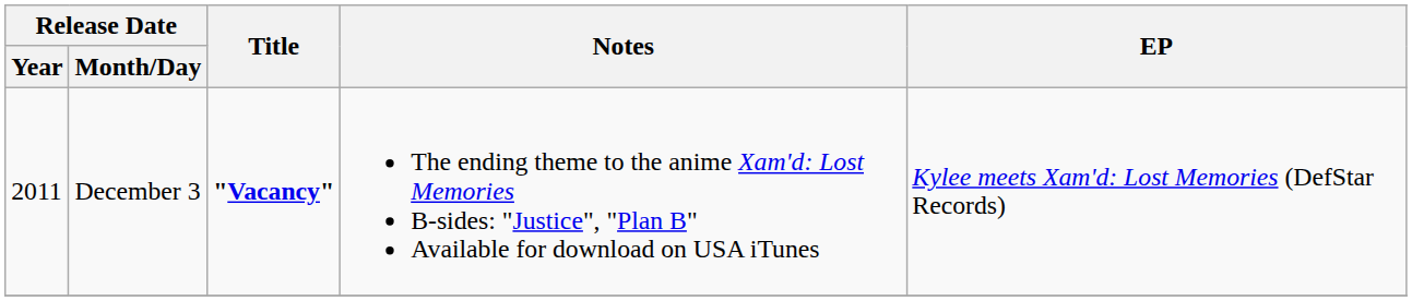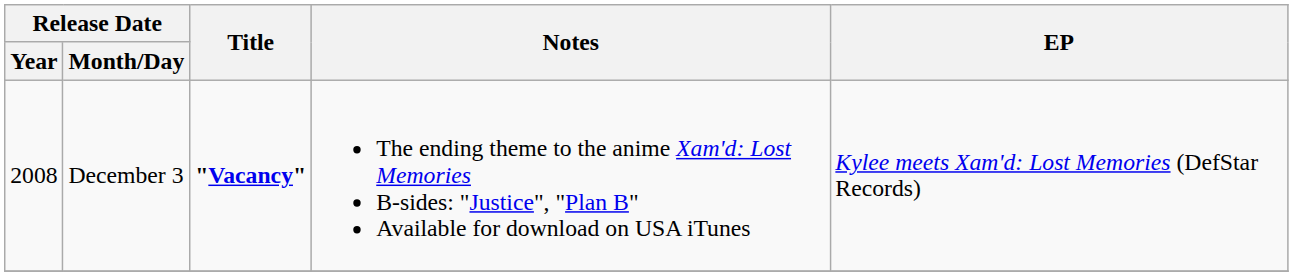 <table class="wikitable">
 <tr>
 <th colspan="2">Release Date</th>
 <th rowspan="2">Title</th>
 <th rowspan="2">Notes</th>
 <th rowspan="2">EP</th>
 </tr>
 <tr>
 <th>Year</th>
 <th>Month/Day</th>
 </tr>
 <tr>
-<td>2011</td>
+<td>2008</td>
 <td>December 3</td>
 <td><strong>"<a href='#'>Vacancy</a>"</strong></td>
 <td><br><ul><li>The ending theme to the anime <em><a href='#'>Xam'd: Lost Memories</a></em></li><li>B-sides: "<a href='#'>Justice</a>", "<a href='#'>Plan B</a>"</li><li>Available for download on USA iTunes</li></ul></td>
 <td><em><a href='#'>Kylee meets Xam'd: Lost Memories</a></em> (DefStar Records)</td>
 </tr>
 <tr>
 </tr>
 </table>
